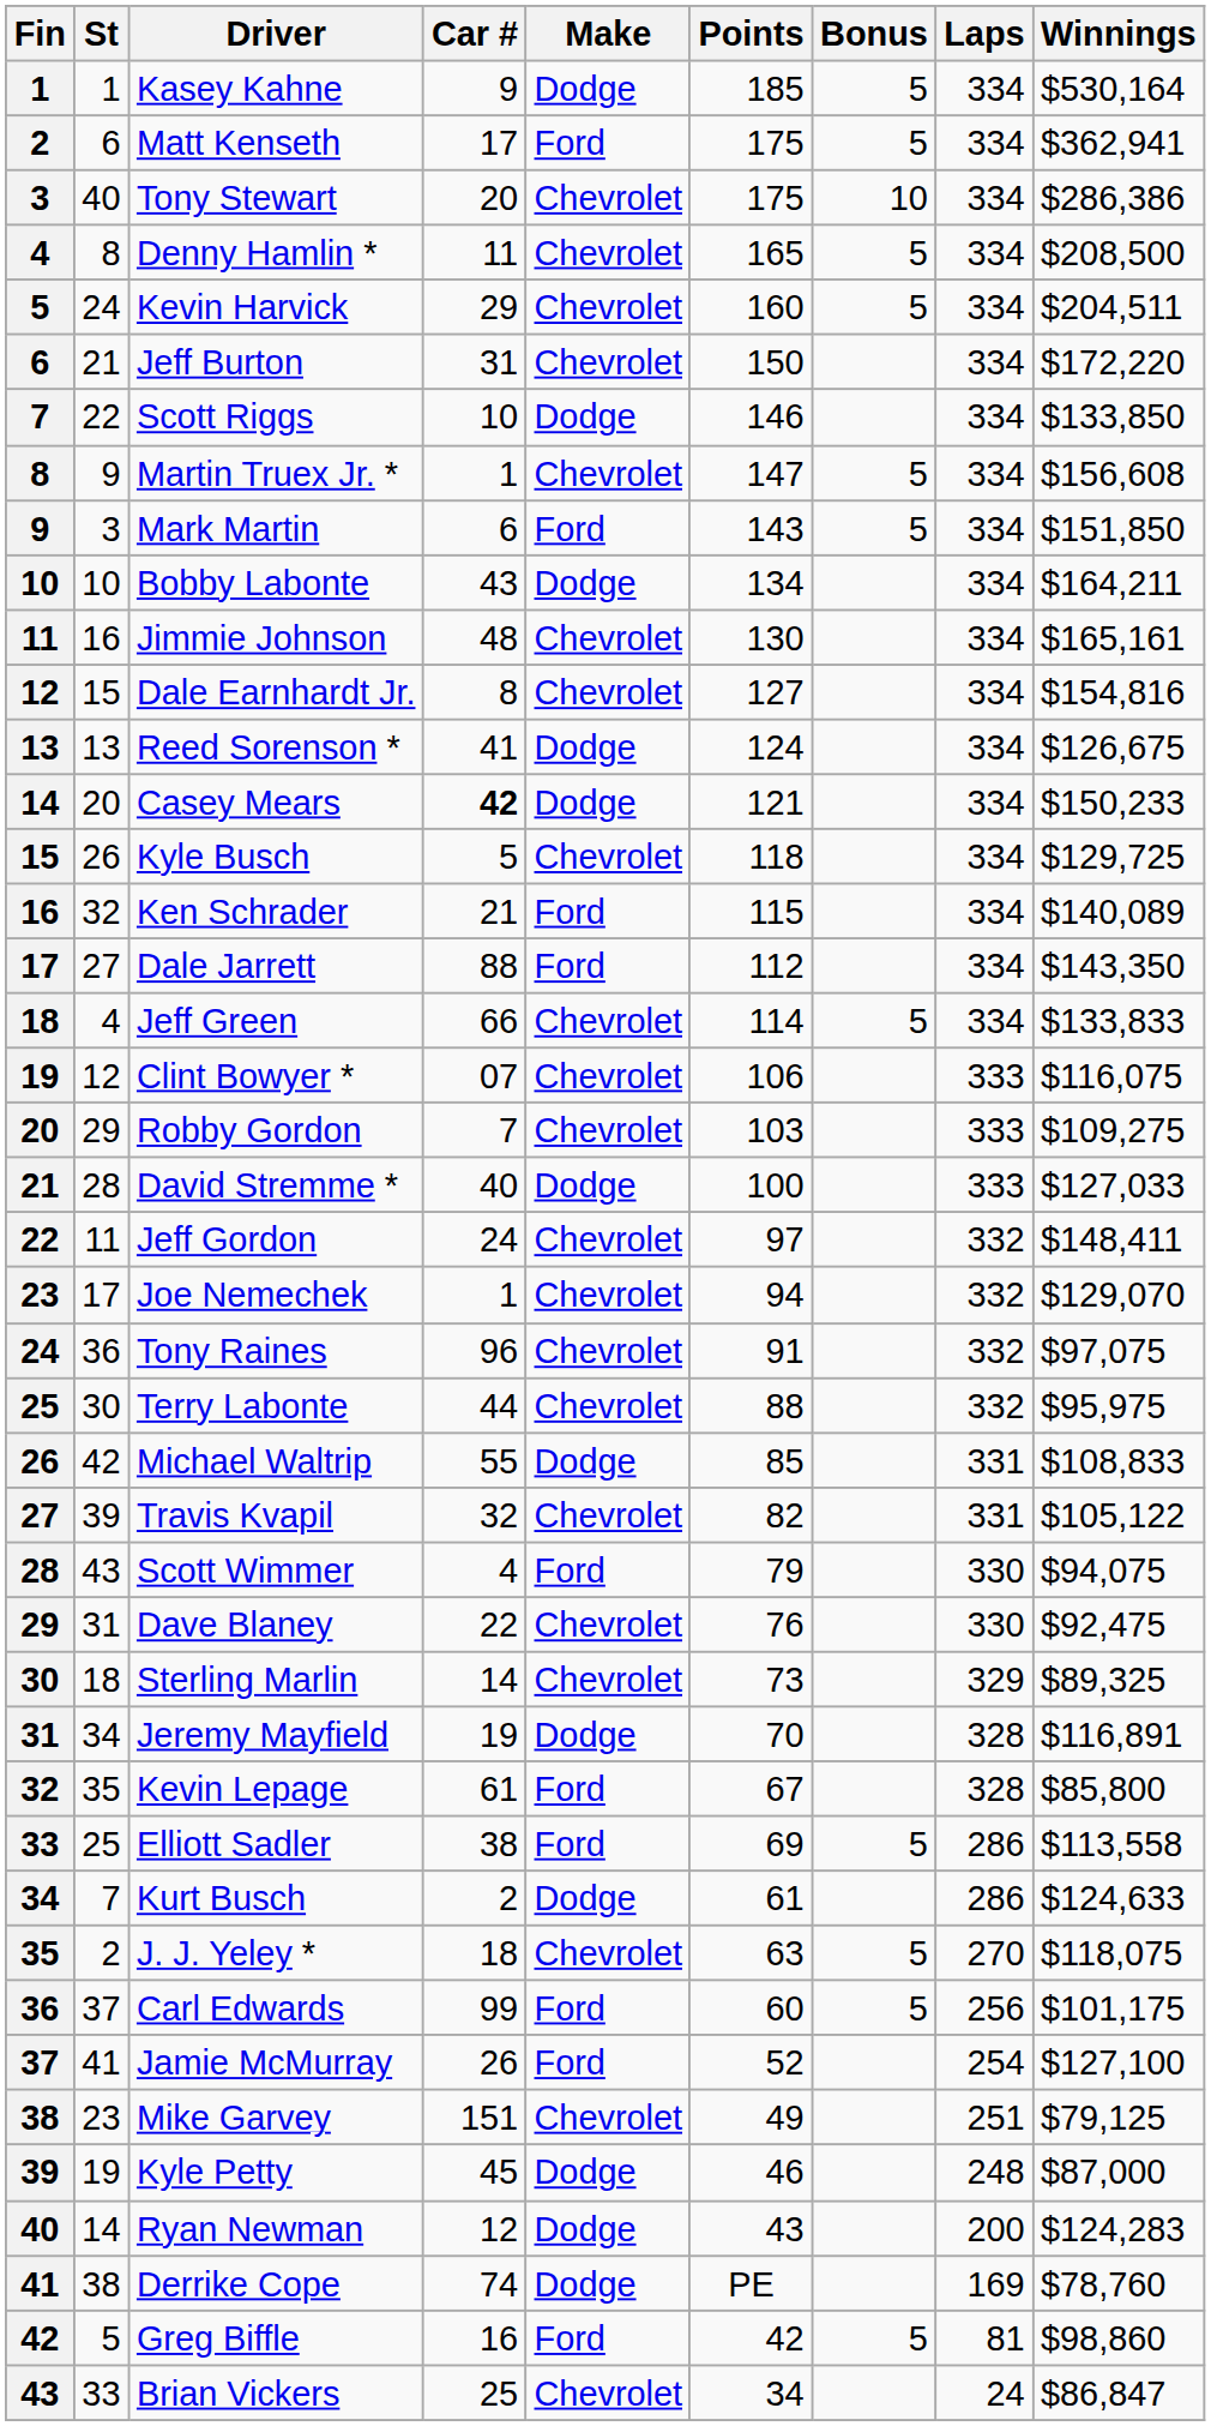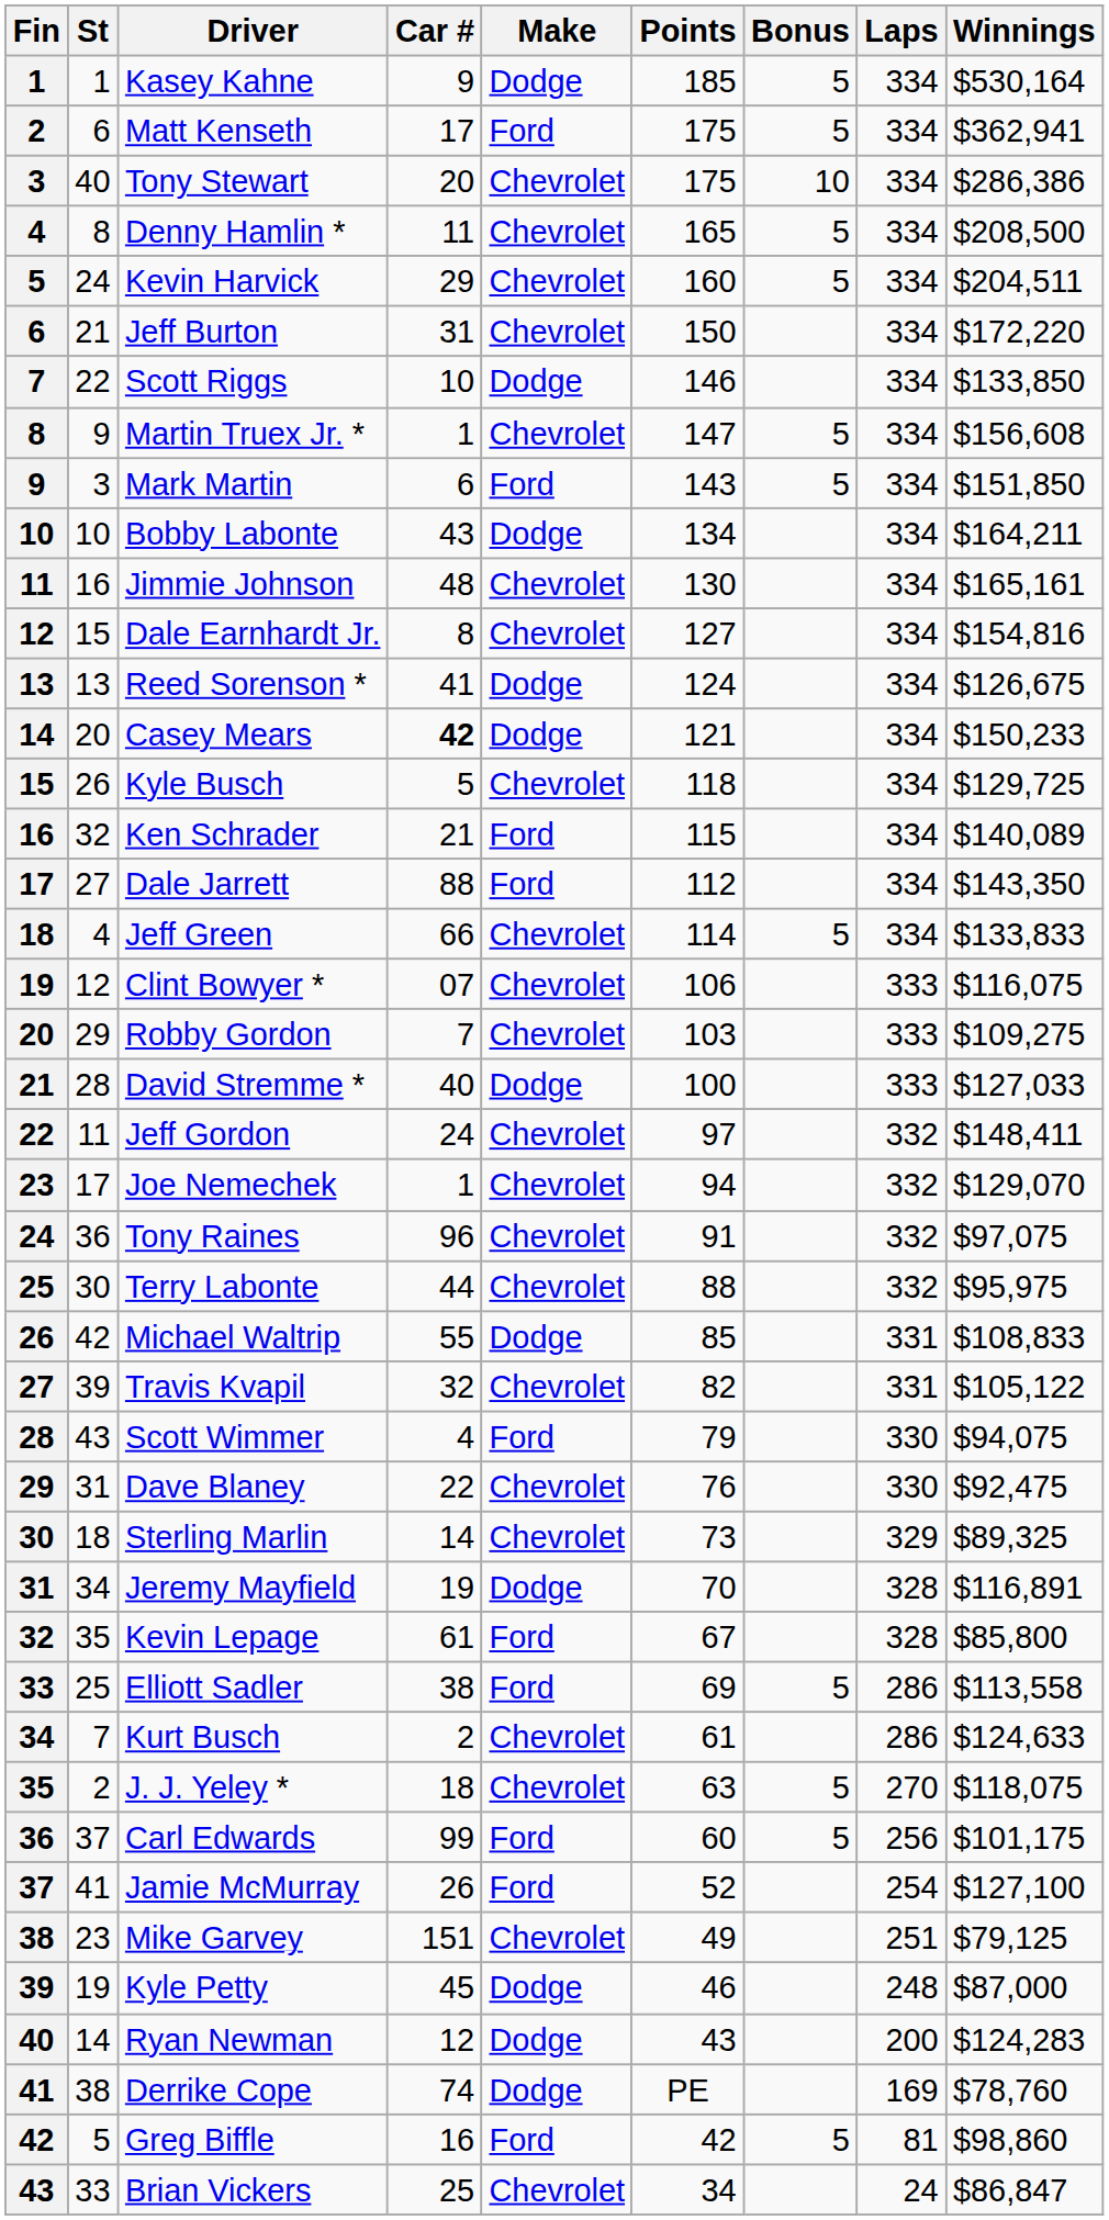 <table class="wikitable" style="font-size: 95%;" cellspacing="0" cellpadding="0" border="0">
 <tr>
 <th>Fin</th>
 <th>St</th>
 <th>Driver</th>
 <th>Car #</th>
 <th>Make</th>
 <th>Points</th>
 <th>Bonus</th>
 <th>Laps</th>
 <th>Winnings</th>
 </tr>
 <tr>
 <th>1</th>
 <td align="right">1</td>
 <td><a href='#'>Kasey Kahne</a></td>
 <td align="right">9</td>
 <td><a href='#'>Dodge</a></td>
 <td align="right">185</td>
 <td align="right">5</td>
 <td align="right">334</td>
 <td>$530,164</td>
 </tr>
 <tr>
 <th>2</th>
 <td align="right">6</td>
 <td><a href='#'>Matt Kenseth</a></td>
 <td align="right">17</td>
 <td><a href='#'>Ford</a></td>
 <td align="right">175</td>
 <td align="right">5</td>
 <td align="right">334</td>
 <td>$362,941</td>
 </tr>
 <tr>
 <th>3</th>
 <td align="right">40</td>
 <td><a href='#'>Tony Stewart</a></td>
 <td align="right">20</td>
 <td><a href='#'>Chevrolet</a></td>
 <td align="right">175</td>
 <td align="right">10</td>
 <td align="right">334</td>
 <td>$286,386</td>
 </tr>
 <tr>
 <th>4</th>
 <td align="right">8</td>
 <td><a href='#'>Denny Hamlin</a> *</td>
 <td align="right">11</td>
 <td><a href='#'>Chevrolet</a></td>
 <td align="right">165</td>
 <td align="right">5</td>
 <td align="right">334</td>
 <td>$208,500</td>
 </tr>
 <tr>
 <th>5</th>
 <td align="right">24</td>
 <td><a href='#'>Kevin Harvick</a></td>
 <td align="right">29</td>
 <td><a href='#'>Chevrolet</a></td>
 <td align="right">160</td>
 <td align="right">5</td>
 <td align="right">334</td>
 <td>$204,511</td>
 </tr>
 <tr>
 <th>6</th>
 <td align="right">21</td>
 <td><a href='#'>Jeff Burton</a></td>
 <td align="right">31</td>
 <td><a href='#'>Chevrolet</a></td>
 <td align="right">150</td>
 <td></td>
 <td align="right">334</td>
 <td>$172,220</td>
 </tr>
 <tr>
 <th>7</th>
 <td align="right">22</td>
 <td><a href='#'>Scott Riggs</a></td>
 <td align="right">10</td>
 <td><a href='#'>Dodge</a></td>
 <td align="right">146</td>
 <td></td>
 <td align="right">334</td>
 <td>$133,850</td>
 </tr>
 <tr>
 <th>8</th>
 <td align="right">9</td>
 <td><a href='#'>Martin Truex Jr.</a> *</td>
 <td align="right">1</td>
 <td><a href='#'>Chevrolet</a></td>
 <td align="right">147</td>
 <td align="right">5</td>
 <td align="right">334</td>
 <td>$156,608</td>
 </tr>
 <tr>
 <th>9</th>
 <td align="right">3</td>
 <td><a href='#'>Mark Martin</a></td>
 <td align="right">6</td>
 <td><a href='#'>Ford</a></td>
 <td align="right">143</td>
 <td align="right">5</td>
 <td align="right">334</td>
 <td>$151,850</td>
 </tr>
 <tr>
 <th>10</th>
 <td align="right">10</td>
 <td><a href='#'>Bobby Labonte</a></td>
 <td align="right">43</td>
 <td><a href='#'>Dodge</a></td>
 <td align="right">134</td>
 <td></td>
 <td align="right">334</td>
 <td>$164,211</td>
 </tr>
 <tr>
 <th>11</th>
 <td align="right">16</td>
 <td><a href='#'>Jimmie Johnson</a></td>
 <td align="right">48</td>
 <td><a href='#'>Chevrolet</a></td>
 <td align="right">130</td>
 <td></td>
 <td align="right">334</td>
 <td>$165,161</td>
 </tr>
 <tr>
 <th>12</th>
 <td align="right">15</td>
 <td><a href='#'>Dale Earnhardt Jr.</a></td>
 <td align="right">8</td>
 <td><a href='#'>Chevrolet</a></td>
 <td align="right">127</td>
 <td></td>
 <td align="right">334</td>
 <td>$154,816</td>
 </tr>
 <tr>
 <th>13</th>
 <td align="right">13</td>
 <td><a href='#'>Reed Sorenson</a> *</td>
 <td align="right">41</td>
 <td><a href='#'>Dodge</a></td>
 <td align="right">124</td>
 <td></td>
 <td align="right">334</td>
 <td>$126,675</td>
 </tr>
 <tr>
 <th>14</th>
 <td align="right">20</td>
 <td><a href='#'>Casey Mears</a></td>
 <td align="right"><strong>42</strong></td>
 <td><a href='#'>Dodge</a></td>
 <td align="right">121</td>
 <td></td>
 <td align="right">334</td>
 <td>$150,233</td>
 </tr>
 <tr>
 <th>15</th>
 <td align="right">26</td>
 <td><a href='#'>Kyle Busch</a></td>
 <td align="right">5</td>
 <td><a href='#'>Chevrolet</a></td>
 <td align="right">118</td>
 <td></td>
 <td align="right">334</td>
 <td>$129,725</td>
 </tr>
 <tr>
 <th>16</th>
 <td align="right">32</td>
 <td><a href='#'>Ken Schrader</a></td>
 <td align="right">21</td>
 <td><a href='#'>Ford</a></td>
 <td align="right">115</td>
 <td></td>
 <td align="right">334</td>
 <td>$140,089</td>
 </tr>
 <tr>
 <th>17</th>
 <td align="right">27</td>
 <td><a href='#'>Dale Jarrett</a></td>
 <td align="right">88</td>
 <td><a href='#'>Ford</a></td>
 <td align="right">112</td>
 <td></td>
 <td align="right">334</td>
 <td>$143,350</td>
 </tr>
 <tr>
 <th>18</th>
 <td align="right">4</td>
 <td><a href='#'>Jeff Green</a></td>
 <td align="right">66</td>
 <td><a href='#'>Chevrolet</a></td>
 <td align="right">114</td>
 <td align="right">5</td>
 <td align="right">334</td>
 <td>$133,833</td>
 </tr>
 <tr>
 <th>19</th>
 <td align="right">12</td>
 <td><a href='#'>Clint Bowyer</a> *</td>
 <td align="right">07</td>
 <td><a href='#'>Chevrolet</a></td>
 <td align="right">106</td>
 <td></td>
 <td align="right">333</td>
 <td>$116,075</td>
 </tr>
 <tr>
 <th>20</th>
 <td align="right">29</td>
 <td><a href='#'>Robby Gordon</a></td>
 <td align="right">7</td>
 <td><a href='#'>Chevrolet</a></td>
 <td align="right">103</td>
 <td></td>
 <td align="right">333</td>
 <td>$109,275</td>
 </tr>
 <tr>
 <th>21</th>
 <td align="right">28</td>
 <td><a href='#'>David Stremme</a> *</td>
 <td align="right">40</td>
 <td><a href='#'>Dodge</a></td>
 <td align="right">100</td>
 <td></td>
 <td align="right">333</td>
 <td>$127,033</td>
 </tr>
 <tr>
 <th>22</th>
 <td align="right">11</td>
 <td><a href='#'>Jeff Gordon</a></td>
 <td align="right">24</td>
 <td><a href='#'>Chevrolet</a></td>
 <td align="right">97</td>
 <td></td>
 <td align="right">332</td>
 <td>$148,411</td>
 </tr>
 <tr>
 <th>23</th>
 <td align="right">17</td>
 <td><a href='#'>Joe Nemechek</a></td>
 <td align="right">1</td>
 <td><a href='#'>Chevrolet</a></td>
 <td align="right">94</td>
 <td></td>
 <td align="right">332</td>
 <td>$129,070</td>
 </tr>
 <tr>
 <th>24</th>
 <td align="right">36</td>
 <td><a href='#'>Tony Raines</a></td>
 <td align="right">96</td>
 <td><a href='#'>Chevrolet</a></td>
 <td align="right">91</td>
 <td></td>
 <td align="right">332</td>
 <td>$97,075</td>
 </tr>
 <tr>
 <th>25</th>
 <td align="right">30</td>
 <td><a href='#'>Terry Labonte</a></td>
 <td align="right">44</td>
 <td><a href='#'>Chevrolet</a></td>
 <td align="right">88</td>
 <td></td>
 <td align="right">332</td>
 <td>$95,975</td>
 </tr>
 <tr>
 <th>26</th>
 <td align="right">42</td>
 <td><a href='#'>Michael Waltrip</a></td>
 <td align="right">55</td>
 <td><a href='#'>Dodge</a></td>
 <td align="right">85</td>
 <td></td>
 <td align="right">331</td>
 <td>$108,833</td>
 </tr>
 <tr>
 <th>27</th>
 <td align="right">39</td>
 <td><a href='#'>Travis Kvapil</a></td>
 <td align="right">32</td>
 <td><a href='#'>Chevrolet</a></td>
 <td align="right">82</td>
 <td></td>
 <td align="right">331</td>
 <td>$105,122</td>
 </tr>
 <tr>
 <th>28</th>
 <td align="right">43</td>
 <td><a href='#'>Scott Wimmer</a></td>
 <td align="right">4</td>
 <td><a href='#'>Ford</a></td>
 <td align="right">79</td>
 <td></td>
 <td align="right">330</td>
 <td>$94,075</td>
 </tr>
 <tr>
 <th>29</th>
 <td align="right">31</td>
 <td><a href='#'>Dave Blaney</a></td>
 <td align="right">22</td>
 <td><a href='#'>Chevrolet</a></td>
 <td align="right">76</td>
 <td></td>
 <td align="right">330</td>
 <td>$92,475</td>
 </tr>
 <tr>
 <th>30</th>
 <td align="right">18</td>
 <td><a href='#'>Sterling Marlin</a></td>
 <td align="right">14</td>
 <td><a href='#'>Chevrolet</a></td>
 <td align="right">73</td>
 <td></td>
 <td align="right">329</td>
 <td>$89,325</td>
 </tr>
 <tr>
 <th>31</th>
 <td align="right">34</td>
 <td><a href='#'>Jeremy Mayfield</a></td>
 <td align="right">19</td>
 <td><a href='#'>Dodge</a></td>
 <td align="right">70</td>
 <td></td>
 <td align="right">328</td>
 <td>$116,891</td>
 </tr>
 <tr>
 <th>32</th>
 <td align="right">35</td>
 <td><a href='#'>Kevin Lepage</a></td>
 <td align="right">61</td>
 <td><a href='#'>Ford</a></td>
 <td align="right">67</td>
 <td></td>
 <td align="right">328</td>
 <td>$85,800</td>
 </tr>
 <tr>
 <th>33</th>
 <td align="right">25</td>
 <td><a href='#'>Elliott Sadler</a></td>
 <td align="right">38</td>
 <td><a href='#'>Ford</a></td>
 <td align="right">69</td>
 <td align="right">5</td>
 <td align="right">286</td>
 <td>$113,558</td>
 </tr>
 <tr>
 <th>34</th>
 <td align="right">7</td>
 <td><a href='#'>Kurt Busch</a></td>
 <td align="right">2</td>
-<td><a href='#'>Dodge</a></td>
+<td><a href='#'>Chevrolet</a></td>
 <td align="right">61</td>
 <td></td>
 <td align="right">286</td>
 <td>$124,633</td>
 </tr>
 <tr>
 <th>35</th>
 <td align="right">2</td>
 <td><a href='#'>J. J. Yeley</a> *</td>
 <td align="right">18</td>
 <td><a href='#'>Chevrolet</a></td>
 <td align="right">63</td>
 <td align="right">5</td>
 <td align="right">270</td>
 <td>$118,075</td>
 </tr>
 <tr>
 <th>36</th>
 <td align="right">37</td>
 <td><a href='#'>Carl Edwards</a></td>
 <td align="right">99</td>
 <td><a href='#'>Ford</a></td>
 <td align="right">60</td>
 <td align="right">5</td>
 <td align="right">256</td>
 <td>$101,175</td>
 </tr>
 <tr>
 <th>37</th>
 <td align="right">41</td>
 <td><a href='#'>Jamie McMurray</a></td>
 <td align="right">26</td>
 <td><a href='#'>Ford</a></td>
 <td align="right">52</td>
 <td></td>
 <td align="right">254</td>
 <td>$127,100</td>
 </tr>
 <tr>
 <th>38</th>
 <td align="right">23</td>
 <td><a href='#'>Mike Garvey</a></td>
 <td align="right">151</td>
 <td><a href='#'>Chevrolet</a></td>
 <td align="right">49</td>
 <td></td>
 <td align="right">251</td>
 <td>$79,125</td>
 </tr>
 <tr>
 <th>39</th>
 <td align="right">19</td>
 <td><a href='#'>Kyle Petty</a></td>
 <td align="right">45</td>
 <td><a href='#'>Dodge</a></td>
 <td align="right">46</td>
 <td></td>
 <td align="right">248</td>
 <td>$87,000</td>
 </tr>
 <tr>
 <th>40</th>
 <td align="right">14</td>
 <td><a href='#'>Ryan Newman</a></td>
 <td align="right">12</td>
 <td><a href='#'>Dodge</a></td>
 <td align="right">43</td>
 <td></td>
 <td align="right">200</td>
 <td>$124,283</td>
 </tr>
 <tr>
 <th>41</th>
 <td align="right">38</td>
 <td><a href='#'>Derrike Cope</a></td>
 <td align="right">74</td>
 <td><a href='#'>Dodge</a></td>
 <td align="center">PE</td>
 <td></td>
 <td align="right">169</td>
 <td>$78,760</td>
 </tr>
 <tr>
 <th>42</th>
 <td align="right">5</td>
 <td><a href='#'>Greg Biffle</a></td>
 <td align="right">16</td>
 <td><a href='#'>Ford</a></td>
 <td align="right">42</td>
 <td align="right">5</td>
 <td align="right">81</td>
 <td>$98,860</td>
 </tr>
 <tr>
 <th>43</th>
 <td align="right">33</td>
 <td><a href='#'>Brian Vickers</a></td>
 <td align="right">25</td>
 <td><a href='#'>Chevrolet</a></td>
 <td align="right">34</td>
 <td></td>
 <td align="right">24</td>
 <td>$86,847</td>
 </tr>
 </table>
